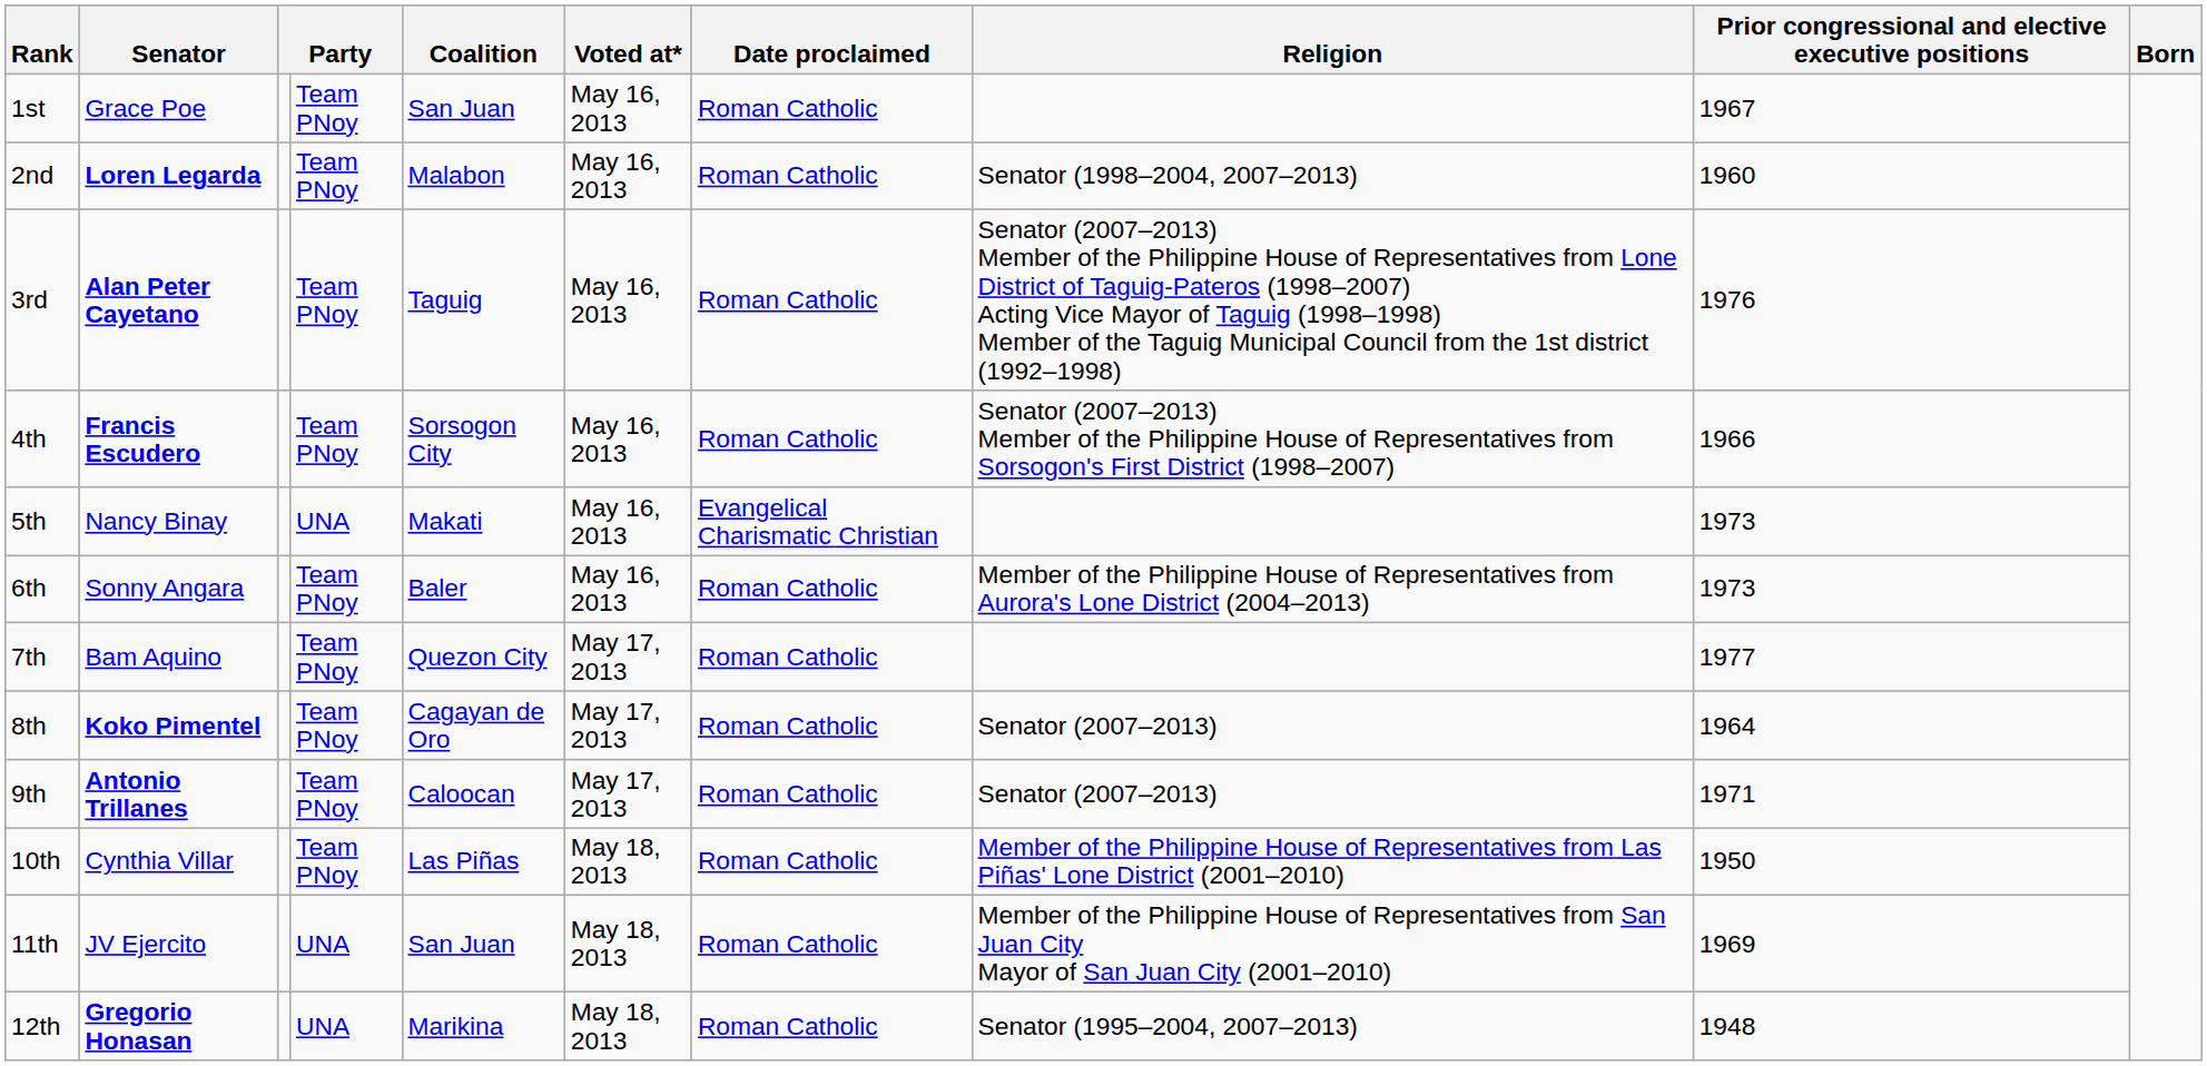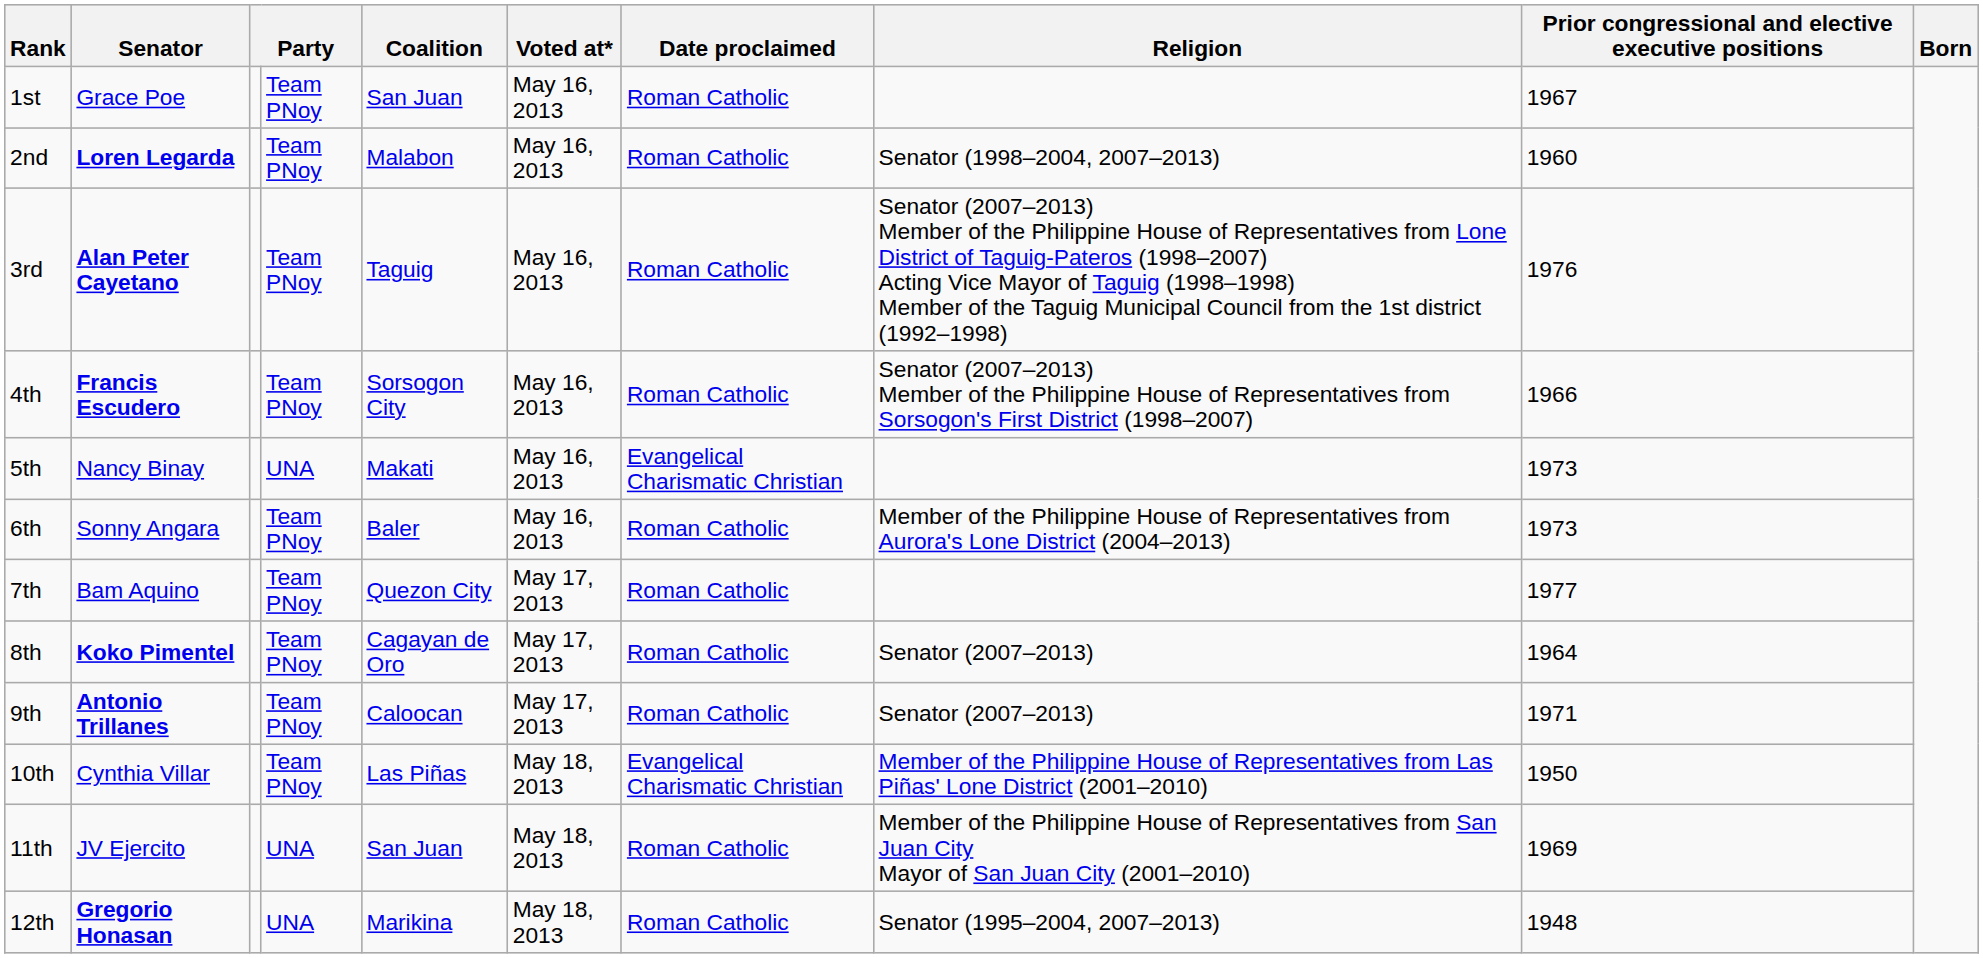 <table class="wikitable" style="text-align:left; font-size:90%">
 <tr valign=bottom>
 <th>Rank</th>
 <th>Senator</th>
 <th colspan=2>Party</th>
 <th>Coalition</th>
 <th>Voted at*</th>
 <th>Date proclaimed</th>
 <th>Religion</th>
 <th>Prior congressional and elective executive positions</th>
 <th>Born</th>
 </tr>
 <tr>
 <td>1st</td>
 <td><a href='#'>Grace Poe</a></td>
 <td></td>
 <td><a href='#'>Team PNoy</a></td>
 <td><a href='#'>San Juan</a></td>
 <td>May 16, 2013</td>
 <td><a href='#'>Roman Catholic</a></td>
 <td></td>
 <td>1967</td>
 </tr>
 <tr>
 <td>2nd</td>
 <td><strong><a href='#'>Loren Legarda</a></strong></td>
 <td></td>
 <td><a href='#'>Team PNoy</a></td>
 <td><a href='#'>Malabon</a></td>
 <td>May 16, 2013</td>
 <td><a href='#'>Roman Catholic</a></td>
 <td>Senator (1998–2004, 2007–2013)</td>
 <td>1960</td>
 </tr>
 <tr>
 <td>3rd</td>
 <td><strong><a href='#'>Alan Peter Cayetano</a></strong></td>
 <td></td>
 <td><a href='#'>Team PNoy</a></td>
 <td><a href='#'>Taguig</a></td>
 <td>May 16, 2013</td>
 <td><a href='#'>Roman Catholic</a></td>
 <td>Senator (2007–2013) <br>  Member of the Philippine House of Representatives from <a href='#'>Lone District of Taguig-Pateros</a> (1998–2007) <br> Acting Vice Mayor of <a href='#'>Taguig</a> (1998–1998) <br> Member of the Taguig Municipal Council from the 1st district (1992–1998)</td>
 <td>1976</td>
 </tr>
 <tr>
 <td>4th</td>
 <td><strong><a href='#'>Francis Escudero</a></strong></td>
 <td></td>
 <td><a href='#'>Team PNoy</a></td>
 <td><a href='#'>Sorsogon City</a></td>
 <td>May 16, 2013</td>
 <td><a href='#'>Roman Catholic</a></td>
 <td>Senator (2007–2013) <br> Member of the Philippine House of Representatives from <a href='#'>Sorsogon's First District</a> (1998–2007)</td>
 <td>1966</td>
 </tr>
 <tr>
 <td>5th</td>
 <td><a href='#'>Nancy Binay</a></td>
 <td></td>
 <td><a href='#'>UNA</a></td>
 <td><a href='#'>Makati</a></td>
 <td>May 16, 2013</td>
 <td><a href='#'>Evangelical Charismatic Christian</a></td>
 <td></td>
 <td>1973</td>
 </tr>
 <tr>
 <td>6th</td>
 <td><a href='#'>Sonny Angara</a></td>
 <td></td>
 <td><a href='#'>Team PNoy</a></td>
 <td><a href='#'>Baler</a></td>
 <td>May 16, 2013</td>
 <td><a href='#'>Roman Catholic</a></td>
 <td>Member of the Philippine House of Representatives from <a href='#'>Aurora's Lone District</a> (2004–2013)</td>
 <td>1973</td>
 </tr>
 <tr>
 <td>7th</td>
 <td><a href='#'>Bam Aquino</a></td>
 <td></td>
 <td><a href='#'>Team PNoy</a></td>
 <td><a href='#'>Quezon City</a></td>
 <td>May 17, 2013</td>
 <td><a href='#'>Roman Catholic</a></td>
 <td></td>
 <td>1977</td>
 </tr>
 <tr>
 <td>8th</td>
 <td><strong><a href='#'>Koko Pimentel</a></strong></td>
 <td></td>
 <td><a href='#'>Team PNoy</a></td>
 <td><a href='#'>Cagayan de Oro</a></td>
 <td>May 17, 2013</td>
 <td><a href='#'>Roman Catholic</a></td>
 <td>Senator (2007–2013)</td>
 <td>1964</td>
 </tr>
 <tr>
 <td>9th</td>
 <td><strong><a href='#'>Antonio Trillanes</a></strong></td>
 <td></td>
 <td><a href='#'>Team PNoy</a></td>
 <td><a href='#'>Caloocan</a></td>
 <td>May 17, 2013</td>
 <td><a href='#'>Roman Catholic</a></td>
 <td>Senator (2007–2013)</td>
 <td>1971</td>
 </tr>
 <tr>
 <td>10th</td>
 <td><a href='#'>Cynthia Villar</a></td>
 <td></td>
 <td><a href='#'>Team PNoy</a></td>
 <td><a href='#'>Las Piñas</a></td>
 <td>May 18, 2013</td>
-<td><a href='#'>Roman Catholic</a></td>
+<td><a href='#'>Evangelical Charismatic Christian</a></td>
 <td><a href='#'>Member of the Philippine House of Representatives from Las Piñas' Lone District</a> (2001–2010)</td>
 <td>1950</td>
 </tr>
 <tr>
 <td>11th</td>
 <td><a href='#'>JV Ejercito</a></td>
 <td></td>
 <td><a href='#'>UNA</a></td>
 <td><a href='#'>San Juan</a></td>
 <td>May 18, 2013</td>
 <td><a href='#'>Roman Catholic</a></td>
 <td>Member of the Philippine House of Representatives from <a href='#'>San Juan City</a> <br> Mayor of <a href='#'>San Juan City</a> (2001–2010)</td>
 <td>1969</td>
 </tr>
 <tr>
 <td>12th</td>
 <td><strong><a href='#'>Gregorio Honasan</a></strong></td>
 <td></td>
 <td><a href='#'>UNA</a></td>
 <td><a href='#'>Marikina</a></td>
 <td>May 18, 2013</td>
 <td><a href='#'>Roman Catholic</a></td>
 <td>Senator (1995–2004, 2007–2013)</td>
 <td>1948</td>
 </tr>
 </table>
